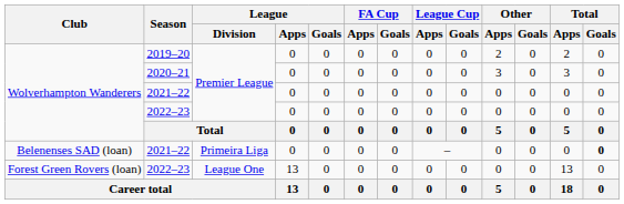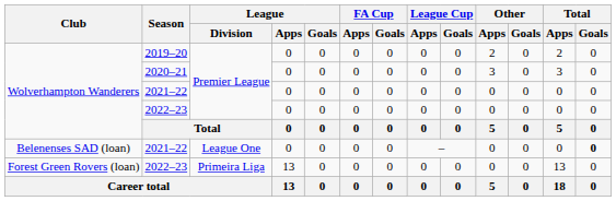 <table class=wikitable style=text-align:center>
 <tr>
 <th rowspan=2>Club</th>
 <th rowspan=2>Season</th>
 <th colspan=3>League</th>
 <th colspan=2><a href='#'>FA Cup</a></th>
 <th colspan=2><a href='#'>League Cup</a></th>
 <th colspan=2>Other</th>
 <th colspan=2>Total</th>
 </tr>
 <tr>
 <th>Division</th>
 <th>Apps</th>
 <th>Goals</th>
 <th>Apps</th>
 <th>Goals</th>
 <th>Apps</th>
 <th>Goals</th>
 <th>Apps</th>
 <th>Goals</th>
 <th>Apps</th>
 <th>Goals</th>
 </tr>
 <tr>
 <td rowspan="5"><a href='#'>Wolverhampton Wanderers</a></td>
 <td><a href='#'>2019–20</a></td>
 <td rowspan="4"><a href='#'>Premier League</a></td>
 <td>0</td>
 <td>0</td>
 <td>0</td>
 <td>0</td>
 <td>0</td>
 <td>0</td>
 <td>2</td>
 <td>0</td>
 <td>2</td>
 <td>0</td>
 </tr>
 <tr>
 <td><a href='#'>2020–21</a></td>
 <td>0</td>
 <td>0</td>
 <td>0</td>
 <td>0</td>
 <td>0</td>
 <td>0</td>
 <td>3</td>
 <td>0</td>
 <td>3</td>
 <td>0</td>
 </tr>
 <tr>
 <td><a href='#'>2021–22</a></td>
 <td>0</td>
 <td>0</td>
 <td>0</td>
 <td>0</td>
 <td>0</td>
 <td>0</td>
 <td>0</td>
 <td>0</td>
 <td>0</td>
 <td>0</td>
 </tr>
 <tr>
 <td><a href='#'>2022–23</a></td>
 <td>0</td>
 <td>0</td>
 <td>0</td>
 <td>0</td>
 <td>0</td>
 <td>0</td>
 <td>0</td>
 <td>0</td>
 <td>0</td>
 <td>0</td>
 </tr>
 <tr>
 <th colspan="2">Total</th>
 <th>0</th>
 <th>0</th>
 <th>0</th>
 <th>0</th>
 <th>0</th>
 <th>0</th>
 <th>5</th>
 <th>0</th>
 <th>5</th>
 <th>0</th>
 </tr>
 <tr>
 <td><a href='#'>Belenenses SAD</a> (loan)</td>
 <td><a href='#'>2021–22</a></td>
-<td><a href='#'>Primeira Liga</a></td>
+<td><a href='#'>League One</a></td>
 <td>0</td>
 <td>0</td>
 <td>0</td>
 <td>0</td>
 <td colspan="2">–</td>
 <td>0</td>
 <td>0</td>
 <td>0</td>
 <td><strong>0</strong></td>
 </tr>
 <tr>
 <td><a href='#'>Forest Green Rovers</a> (loan)</td>
 <td><a href='#'>2022–23</a></td>
-<td><a href='#'>League One</a></td>
+<td><a href='#'>Primeira Liga</a></td>
 <td>13</td>
 <td>0</td>
 <td>0</td>
 <td>0</td>
 <td>0</td>
 <td>0</td>
 <td>0</td>
 <td>0</td>
 <td>13</td>
 <td>0</td>
 </tr>
 <tr>
 <th colspan="3">Career total</th>
 <th>13</th>
 <th>0</th>
 <th>0</th>
 <th>0</th>
 <th>0</th>
 <th>0</th>
 <th>5</th>
 <th>0</th>
 <th>18</th>
 <th>0</th>
 </tr>
 </table>
